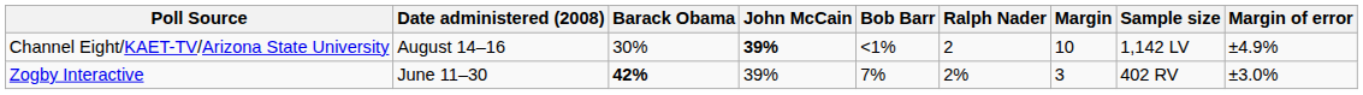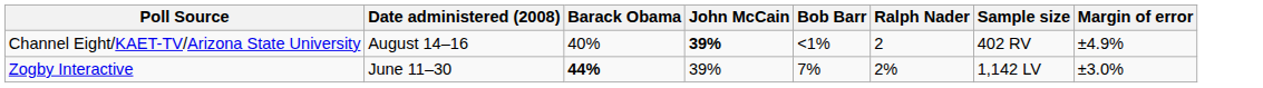 <table class="wikitable collapsible">
 <tr>
 <th>Poll Source</th>
 <th>Date administered (2008)</th>
 <th>Barack Obama</th>
 <th>John McCain</th>
 <th>Bob Barr</th>
 <th>Ralph Nader</th>
-<th>Margin</th>
 <th>Sample size</th>
 <th>Margin of error</th>
 </tr>
 <tr>
 <td>Channel Eight/<a href='#'>KAET-TV</a>/<a href='#'>Arizona State University</a></td>
 <td>August 14–16</td>
-<td>30%</td>
+<td>40%</td>
 <td><strong>39%</strong></td>
 <td><1%</td>
 <td>2</td>
-<td>10</td>
-<td>1,142 LV</td>
+<td>402 RV</td>
 <td>±4.9%</td>
 </tr>
 <tr>
 <td><a href='#'>Zogby Interactive</a></td>
 <td>June 11–30</td>
-<td><strong>42%</strong></td>
+<td><strong>44%</strong></td>
 <td>39%</td>
 <td>7%</td>
 <td>2%</td>
-<td>3</td>
-<td>402 RV</td>
+<td>1,142 LV</td>
 <td>±3.0%</td>
 </tr>
 </table>
